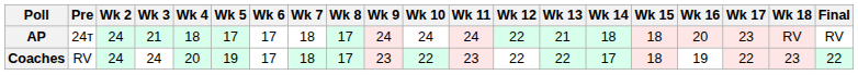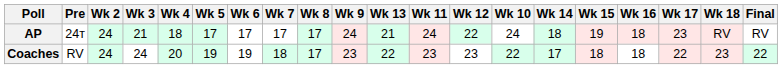 <table class="wikitable" style="white-space:nowrap;">
 <tr>
 <th>Poll</th>
 <th>Pre</th>
 <th>Wk 2</th>
 <th>Wk 3</th>
 <th>Wk 4</th>
 <th>Wk 5</th>
 <th>Wk 6</th>
 <th>Wk 7</th>
 <th>Wk 8</th>
 <th>Wk 9</th>
-<th>Wk 10</th>
+<th>Wk 13</th>
 <th>Wk 11</th>
 <th>Wk 12</th>
-<th>Wk 13</th>
+<th>Wk 10</th>
 <th>Wk 14</th>
 <th>Wk 15</th>
 <th>Wk 16</th>
 <th>Wk 17</th>
 <th>Wk 18</th>
 <th>Final</th>
 </tr>
 <tr style="text-align:center;">
 <th>AP</th>
 <td style="background:#FFF;">24т</td>
 <td style="background:#D8FFEB;">24</td>
 <td style="background:#D8FFEB;">21</td>
 <td style="background:#D8FFEB;">18</td>
 <td style="background:#D8FFEB;">17</td>
 <td style="background:#FFF;">17</td>
-<td style="background:#FFF;">18</td>
+<td style="background:#FFF;">17</td>
 <td style="background:#D8FFEB;">17</td>
 <td style="background:#FFE6E6;">24</td>
-<td style="background:#FFF;">24</td>
+<td style="background:#D8FFEB;">21</td>
 <td style="background:#FFE6E6;">24</td>
 <td style="background:#D8FFEB;">22</td>
-<td style="background:#D8FFEB;">21</td>
+<td style="background:#FFF;">24</td>
 <td style="background:#D8FFEB;">18</td>
+<td style="background:#FFE6E6;">19</td>
 <td style="background:#FFE6E6;">18</td>
-<td style="background:#FFE6E6;">20</td>
 <td style="background:#FFE6E6;">23</td>
 <td style="background:#FFE6E6;">RV</td>
 <td style="background:#FFF;">RV</td>
 </tr>
 <tr style="text-align:center;">
 <th>Coaches</th>
 <td style="background:#FFF;">RV</td>
 <td style="background:#D8FFEB;">24</td>
 <td style="background:#FFF;">24</td>
 <td style="background:#D8FFEB;">20</td>
 <td style="background:#D8FFEB;">19</td>
-<td style="background:#FFF;">17</td>
+<td style="background:#FFF;">19</td>
 <td style="background:#D8FFEB;">18</td>
 <td style="background:#D8FFEB;">17</td>
 <td style="background:#FFE6E6;">23</td>
 <td style="background:#D8FFEB;">22</td>
 <td style="background:#FFE6E6;">23</td>
-<td style="background:#FFF;">22</td>
+<td style="background:#FFF;">23</td>
 <td style="background:#D8FFEB;">22</td>
 <td style="background:#D8FFEB;">17</td>
 <td style="background:#FFE6E6;">18</td>
-<td style="background:#FFF;">19</td>
+<td style="background:#FFF;">18</td>
 <td style="background:#FFE6E6;">22</td>
 <td style="background:#FFE6E6;">23</td>
 <td style="background:#D8FFEB;">22</td>
 </tr>
 </table>
